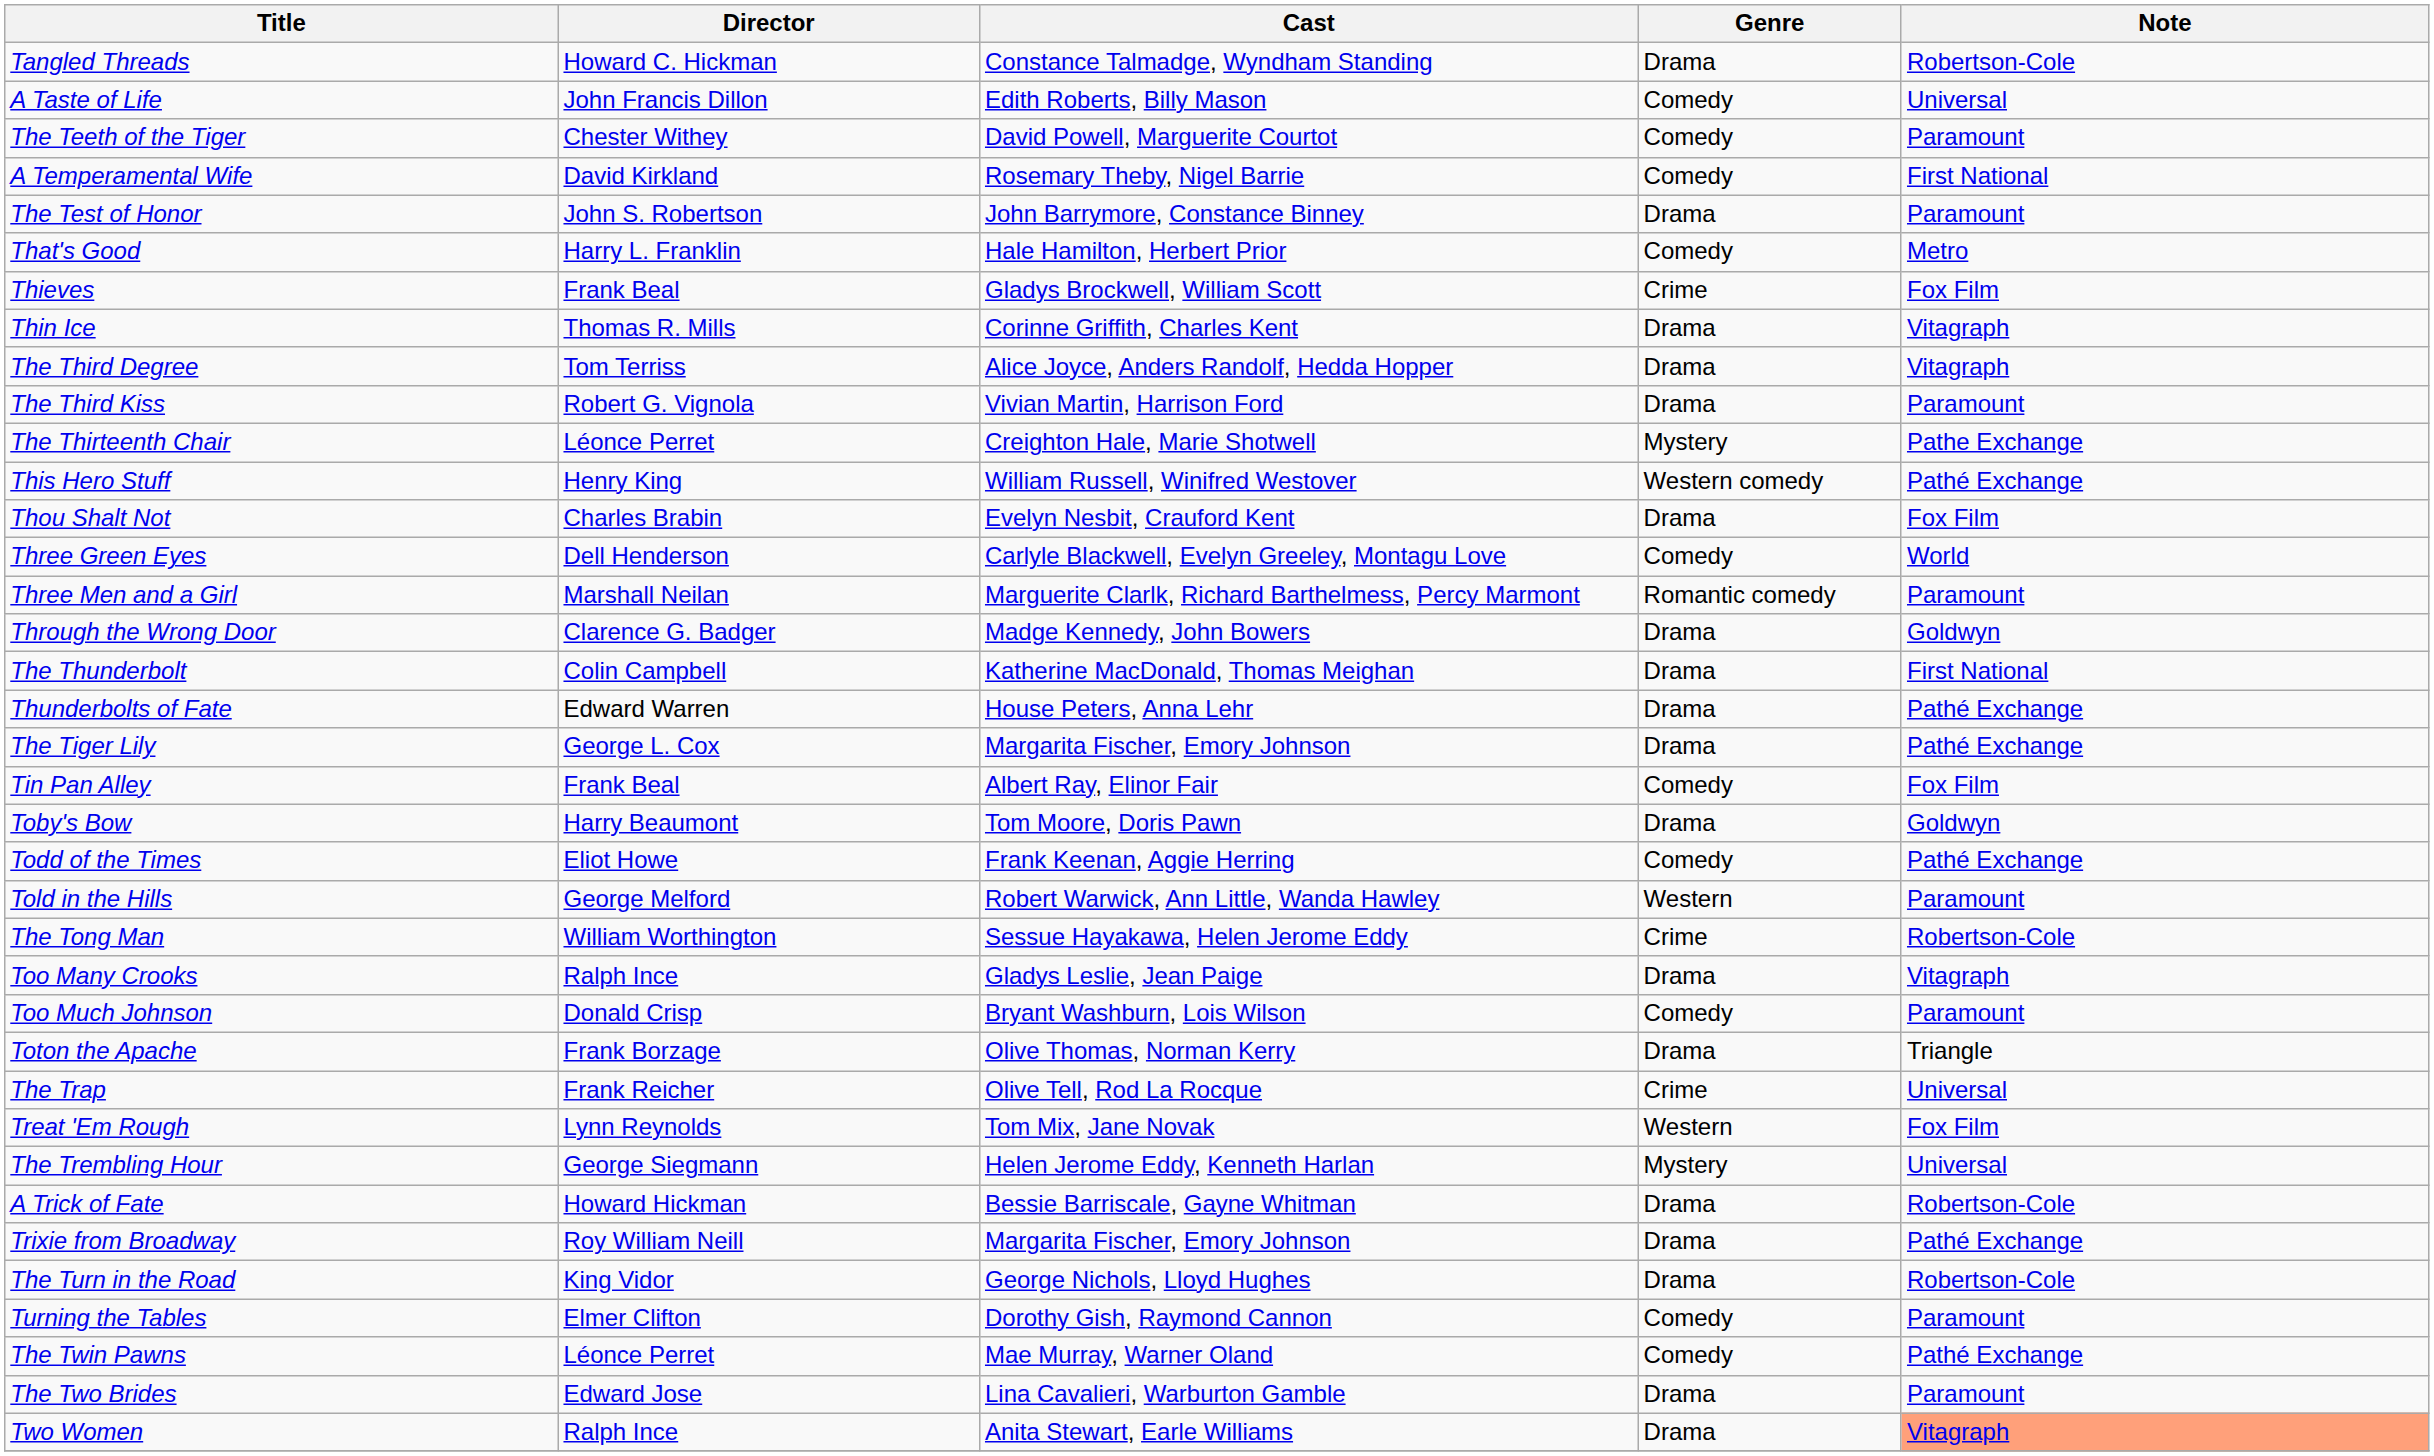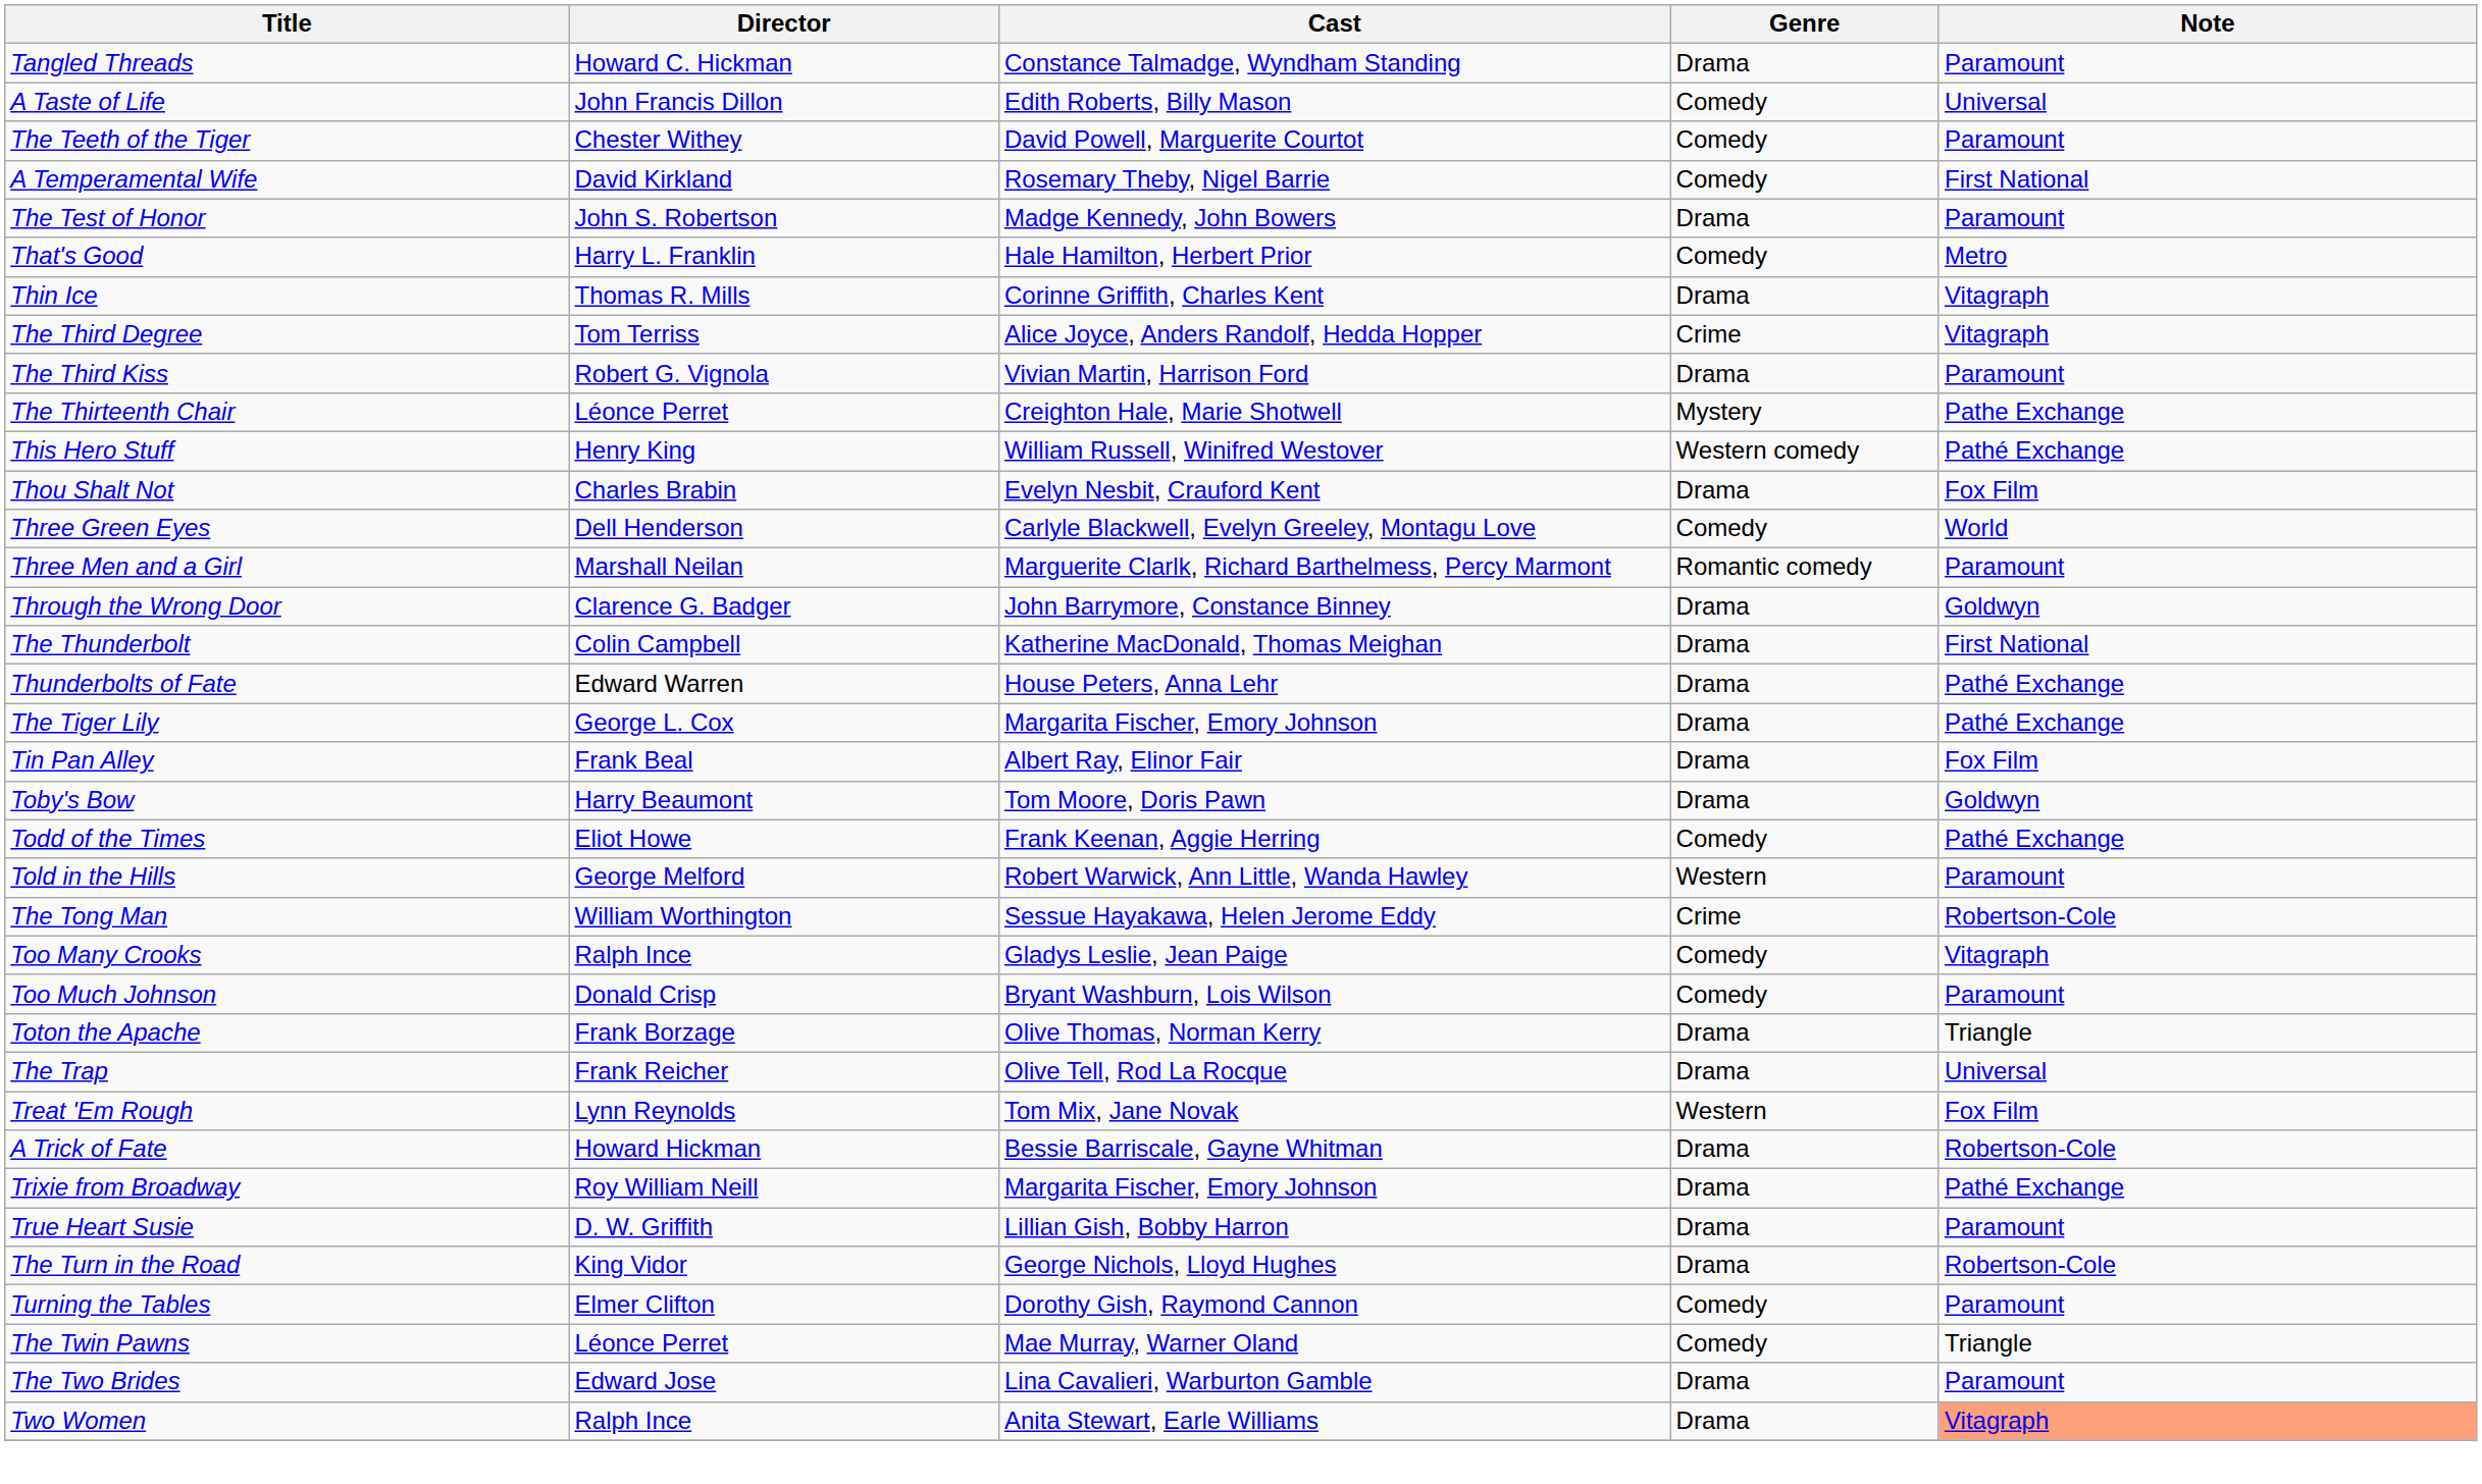 <table class="wikitable">
 <tr>
 <th style="width:21%;">Title</th>
 <th style="width:16%;">Director</th>
 <th style="width:25%;">Cast</th>
 <th style="width:10%;">Genre</th>
 <th style="width:20%;">Note</th>
 </tr>
 <tr>
 <td><em><a href='#'>Tangled Threads</a></em></td>
 <td><a href='#'>Howard C. Hickman</a></td>
 <td><a href='#'>Constance Talmadge</a>, <a href='#'>Wyndham Standing</a></td>
 <td>Drama</td>
-<td><a href='#'>Robertson-Cole</a></td>
+<td><a href='#'>Paramount</a></td>
 </tr>
 <tr>
 <td><em><a href='#'>A Taste of Life</a></em></td>
 <td><a href='#'>John Francis Dillon</a></td>
 <td><a href='#'>Edith Roberts</a>, <a href='#'>Billy Mason</a></td>
 <td>Comedy</td>
 <td><a href='#'>Universal</a></td>
 </tr>
 <tr>
 <td><em><a href='#'>The Teeth of the Tiger</a></em></td>
 <td><a href='#'>Chester Withey</a></td>
 <td><a href='#'>David Powell</a>, <a href='#'>Marguerite Courtot</a></td>
 <td>Comedy</td>
 <td><a href='#'>Paramount</a></td>
 </tr>
 <tr>
 <td><em><a href='#'>A Temperamental Wife</a></em></td>
 <td><a href='#'>David Kirkland</a></td>
 <td><a href='#'>Rosemary Theby</a>, <a href='#'>Nigel Barrie</a></td>
 <td>Comedy</td>
 <td><a href='#'>First National</a></td>
 </tr>
 <tr>
 <td><em><a href='#'>The Test of Honor</a></em></td>
 <td><a href='#'>John S. Robertson</a></td>
-<td><a href='#'>John Barrymore</a>, <a href='#'>Constance Binney</a></td>
+<td><a href='#'>Madge Kennedy</a>, <a href='#'>John Bowers</a></td>
 <td>Drama</td>
 <td><a href='#'>Paramount</a></td>
 </tr>
 <tr>
 <td><em><a href='#'>That's Good</a></em></td>
 <td><a href='#'>Harry L. Franklin</a></td>
 <td><a href='#'>Hale Hamilton</a>, <a href='#'>Herbert Prior</a></td>
 <td>Comedy</td>
 <td><a href='#'>Metro</a></td>
-</tr>
-<tr>
-<td><em><a href='#'>Thieves</a></em></td>
-<td><a href='#'>Frank Beal</a></td>
-<td><a href='#'>Gladys Brockwell</a>, <a href='#'>William Scott</a></td>
-<td>Crime</td>
-<td><a href='#'>Fox Film</a></td>
 </tr>
 <tr>
 <td><em><a href='#'>Thin Ice</a></em></td>
 <td><a href='#'>Thomas R. Mills</a></td>
 <td><a href='#'>Corinne Griffith</a>, <a href='#'>Charles Kent</a></td>
 <td>Drama</td>
 <td><a href='#'>Vitagraph</a></td>
 </tr>
 <tr>
 <td><em><a href='#'>The Third Degree</a></em></td>
 <td><a href='#'>Tom Terriss</a></td>
 <td><a href='#'>Alice Joyce</a>, <a href='#'>Anders Randolf</a>, <a href='#'>Hedda Hopper</a></td>
-<td>Drama</td>
+<td>Crime</td>
 <td><a href='#'>Vitagraph</a></td>
 </tr>
 <tr>
 <td><em><a href='#'>The Third Kiss</a></em></td>
 <td><a href='#'>Robert G. Vignola</a></td>
 <td><a href='#'>Vivian Martin</a>, <a href='#'>Harrison Ford</a></td>
 <td>Drama</td>
 <td><a href='#'>Paramount</a></td>
 </tr>
 <tr>
 <td><em><a href='#'>The Thirteenth Chair</a></em></td>
 <td><a href='#'>Léonce Perret</a></td>
 <td><a href='#'>Creighton Hale</a>, <a href='#'>Marie Shotwell</a></td>
 <td>Mystery</td>
 <td><a href='#'>Pathe Exchange</a></td>
 </tr>
 <tr>
 <td><em><a href='#'>This Hero Stuff</a></em></td>
 <td><a href='#'>Henry King</a></td>
 <td><a href='#'>William Russell</a>, <a href='#'>Winifred Westover</a></td>
 <td>Western comedy</td>
 <td><a href='#'>Pathé Exchange</a></td>
 </tr>
 <tr>
 <td><em><a href='#'>Thou Shalt Not</a></em></td>
 <td><a href='#'>Charles Brabin</a></td>
 <td><a href='#'>Evelyn Nesbit</a>, <a href='#'>Crauford Kent</a></td>
 <td>Drama</td>
 <td><a href='#'>Fox Film</a></td>
 </tr>
 <tr>
 <td><em><a href='#'>Three Green Eyes</a></em></td>
 <td><a href='#'>Dell Henderson</a></td>
 <td><a href='#'>Carlyle Blackwell</a>, <a href='#'>Evelyn Greeley</a>, <a href='#'>Montagu Love</a></td>
 <td>Comedy</td>
 <td><a href='#'>World</a></td>
 </tr>
 <tr>
 <td><em><a href='#'>Three Men and a Girl</a></em></td>
 <td><a href='#'>Marshall Neilan</a></td>
 <td><a href='#'>Marguerite Clarlk</a>, <a href='#'>Richard Barthelmess</a>, <a href='#'>Percy Marmont</a></td>
 <td>Romantic comedy</td>
 <td><a href='#'>Paramount</a></td>
 </tr>
 <tr>
 <td><em><a href='#'>Through the Wrong Door</a></em></td>
 <td><a href='#'>Clarence G. Badger</a></td>
-<td><a href='#'>Madge Kennedy</a>, <a href='#'>John Bowers</a></td>
+<td><a href='#'>John Barrymore</a>, <a href='#'>Constance Binney</a></td>
 <td>Drama</td>
 <td><a href='#'>Goldwyn</a></td>
 </tr>
 <tr>
 <td><em><a href='#'>The Thunderbolt</a></em></td>
 <td><a href='#'>Colin Campbell</a></td>
 <td><a href='#'>Katherine MacDonald</a>, <a href='#'>Thomas Meighan</a></td>
 <td>Drama</td>
 <td><a href='#'>First National</a></td>
 </tr>
 <tr>
 <td><em><a href='#'>Thunderbolts of Fate</a></em></td>
 <td>Edward Warren</td>
 <td><a href='#'>House Peters</a>, <a href='#'>Anna Lehr</a></td>
 <td>Drama</td>
 <td><a href='#'>Pathé Exchange</a></td>
 </tr>
 <tr>
 <td><em><a href='#'>The Tiger Lily</a></em></td>
 <td><a href='#'>George L. Cox</a></td>
 <td><a href='#'>Margarita Fischer</a>, <a href='#'>Emory Johnson</a></td>
 <td>Drama</td>
 <td><a href='#'>Pathé Exchange</a></td>
 </tr>
 <tr>
 <td><em><a href='#'>Tin Pan Alley</a></em></td>
 <td><a href='#'>Frank Beal</a></td>
 <td><a href='#'>Albert Ray</a>, <a href='#'>Elinor Fair</a></td>
-<td>Comedy</td>
+<td>Drama</td>
 <td><a href='#'>Fox Film</a></td>
 </tr>
 <tr>
 <td><em><a href='#'>Toby's Bow</a></em></td>
 <td><a href='#'>Harry Beaumont</a></td>
 <td><a href='#'>Tom Moore</a>, <a href='#'>Doris Pawn</a></td>
 <td>Drama</td>
 <td><a href='#'>Goldwyn</a></td>
 </tr>
 <tr>
 <td><em><a href='#'>Todd of the Times</a></em></td>
 <td><a href='#'>Eliot Howe</a></td>
 <td><a href='#'>Frank Keenan</a>, <a href='#'>Aggie Herring</a></td>
 <td>Comedy</td>
 <td><a href='#'>Pathé Exchange</a></td>
 </tr>
 <tr>
 <td><em><a href='#'>Told in the Hills</a></em></td>
 <td><a href='#'>George Melford</a></td>
 <td><a href='#'>Robert Warwick</a>, <a href='#'>Ann Little</a>, <a href='#'>Wanda Hawley</a></td>
 <td>Western</td>
 <td><a href='#'>Paramount</a></td>
 </tr>
 <tr>
 <td><em><a href='#'>The Tong Man</a></em></td>
 <td><a href='#'>William Worthington</a></td>
 <td><a href='#'>Sessue Hayakawa</a>, <a href='#'>Helen Jerome Eddy</a></td>
 <td>Crime</td>
 <td><a href='#'>Robertson-Cole</a></td>
 </tr>
 <tr>
 <td><em><a href='#'>Too Many Crooks</a></em></td>
 <td><a href='#'>Ralph Ince</a></td>
 <td><a href='#'>Gladys Leslie</a>, <a href='#'>Jean Paige</a></td>
-<td>Drama</td>
+<td>Comedy</td>
 <td><a href='#'>Vitagraph</a></td>
 </tr>
 <tr>
 <td><em><a href='#'>Too Much Johnson</a></em></td>
 <td><a href='#'>Donald Crisp</a></td>
 <td><a href='#'>Bryant Washburn</a>, <a href='#'>Lois Wilson</a></td>
 <td>Comedy</td>
 <td><a href='#'>Paramount</a></td>
 </tr>
 <tr>
 <td><em><a href='#'>Toton the Apache</a></em></td>
 <td><a href='#'>Frank Borzage</a></td>
 <td><a href='#'>Olive Thomas</a>, <a href='#'>Norman Kerry</a></td>
 <td>Drama</td>
 <td>Triangle</td>
 </tr>
 <tr>
 <td><em><a href='#'>The Trap</a></em></td>
 <td><a href='#'>Frank Reicher</a></td>
 <td><a href='#'>Olive Tell</a>, <a href='#'>Rod La Rocque</a></td>
-<td>Crime</td>
+<td>Drama</td>
 <td><a href='#'>Universal</a></td>
 </tr>
 <tr>
 <td><em><a href='#'>Treat 'Em Rough</a></em></td>
 <td><a href='#'>Lynn Reynolds</a></td>
 <td><a href='#'>Tom Mix</a>, <a href='#'>Jane Novak</a></td>
 <td>Western</td>
 <td><a href='#'>Fox Film</a></td>
-</tr>
-<tr>
-<td><em><a href='#'>The Trembling Hour</a></em></td>
-<td><a href='#'>George Siegmann</a></td>
-<td><a href='#'>Helen Jerome Eddy</a>, <a href='#'>Kenneth Harlan</a></td>
-<td>Mystery</td>
-<td><a href='#'>Universal</a></td>
 </tr>
 <tr>
 <td><em><a href='#'>A Trick of Fate</a></em></td>
 <td><a href='#'>Howard Hickman</a></td>
 <td><a href='#'>Bessie Barriscale</a>, <a href='#'>Gayne Whitman</a></td>
 <td>Drama</td>
 <td><a href='#'>Robertson-Cole</a></td>
 </tr>
 <tr>
 <td><em><a href='#'>Trixie from Broadway</a></em></td>
 <td><a href='#'>Roy William Neill</a></td>
 <td><a href='#'>Margarita Fischer</a>, <a href='#'>Emory Johnson</a></td>
 <td>Drama</td>
 <td><a href='#'>Pathé Exchange</a></td>
+</tr>
+<tr>
+<td><em><a href='#'>True Heart Susie</a></em></td>
+<td><a href='#'>D. W. Griffith</a></td>
+<td><a href='#'>Lillian Gish</a>, <a href='#'>Bobby Harron</a></td>
+<td>Drama</td>
+<td><a href='#'>Paramount</a></td>
 </tr>
 <tr>
 <td><em><a href='#'>The Turn in the Road</a></em></td>
 <td><a href='#'>King Vidor</a></td>
 <td><a href='#'>George Nichols</a>, <a href='#'>Lloyd Hughes</a></td>
 <td>Drama</td>
 <td><a href='#'>Robertson-Cole</a></td>
 </tr>
 <tr>
 <td><em><a href='#'>Turning the Tables</a></em></td>
 <td><a href='#'>Elmer Clifton</a></td>
 <td><a href='#'>Dorothy Gish</a>, <a href='#'>Raymond Cannon</a></td>
 <td>Comedy</td>
 <td><a href='#'>Paramount</a></td>
 </tr>
 <tr>
 <td><em><a href='#'>The Twin Pawns</a></em></td>
 <td><a href='#'>Léonce Perret</a></td>
 <td><a href='#'>Mae Murray</a>, <a href='#'>Warner Oland</a></td>
 <td>Comedy</td>
-<td><a href='#'>Pathé Exchange</a></td>
+<td>Triangle</td>
 </tr>
 <tr>
 <td><em><a href='#'>The Two Brides</a></em></td>
 <td><a href='#'>Edward Jose</a></td>
 <td><a href='#'>Lina Cavalieri</a>, <a href='#'>Warburton Gamble</a></td>
 <td>Drama</td>
 <td><a href='#'>Paramount</a></td>
 </tr>
 <tr>
 <td><em><a href='#'>Two Women</a></em></td>
 <td><a href='#'>Ralph Ince</a></td>
 <td><a href='#'>Anita Stewart</a>, <a href='#'>Earle Williams</a></td>
 <td>Drama</td>
 <td style="background: lightsalmon;"><a href='#'>Vitagraph</a></td>
 </tr>
 <tr>
 </tr>
 </table>
